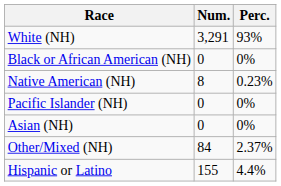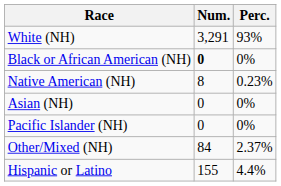 <table class="wikitable">
 <tr>
 <th>Race</th>
 <th>Num.</th>
 <th>Perc.</th>
 </tr>
 <tr>
 <td><a href='#'>White</a> (NH)</td>
 <td>3,291</td>
 <td>93%</td>
 </tr>
 <tr>
 <td><a href='#'>Black or African American</a> (NH)</td>
-<td>0</td>
+<td><strong>0</strong></td>
 <td>0%</td>
 </tr>
 <tr>
 <td><a href='#'>Native American</a> (NH)</td>
 <td>8</td>
 <td>0.23%</td>
 </tr>
 <tr>
-<td><a href='#'>Pacific Islander</a> (NH)</td>
+<td><a href='#'>Asian</a> (NH)</td>
 <td>0</td>
 <td>0%</td>
 </tr>
 <tr>
-<td><a href='#'>Asian</a> (NH)</td>
+<td><a href='#'>Pacific Islander</a> (NH)</td>
 <td>0</td>
 <td>0%</td>
 </tr>
 <tr>
 <td><a href='#'>Other/Mixed</a> (NH)</td>
 <td>84</td>
 <td>2.37%</td>
 </tr>
 <tr>
 <td><a href='#'>Hispanic</a> or <a href='#'>Latino</a></td>
 <td>155</td>
 <td>4.4%</td>
 </tr>
 </table>
